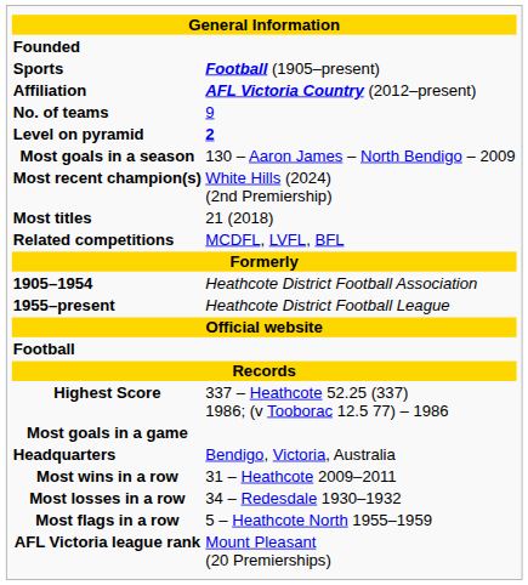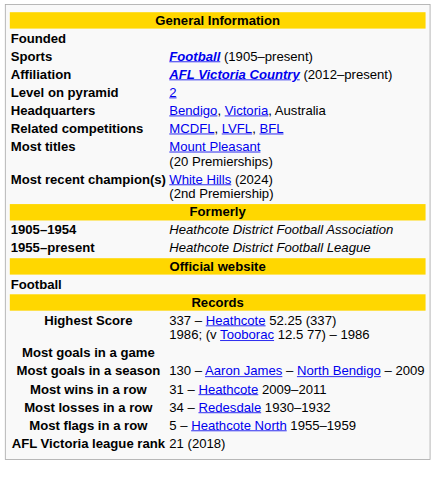 <table class="infobox">
 <tr>
 <td style="text-align:center;" colspan="2"></td>
 </tr>
 <tr>
 <th colspan="2" div style="text-align:center; background:Gold; color:Black;">General Information</th>
 </tr>
 <tr style="vertical-align: top;">
 <td><strong>Founded</strong></td>
 <td></td>
 </tr>
 <tr>
 <td><strong>Sports</strong></td>
 <td><em> <strong><a href='#'>Football</a></strong> </em> (1905–present)</td>
 </tr>
 <tr>
 <td><strong>Affiliation</strong></td>
 <td><em> <strong><a href='#'>AFL Victoria Country</a></strong> </em> (2012–present)</td>
 </tr>
 <tr>
-<td><strong>No. of teams</strong></td>
-<td><a href='#'>9</a></td>
+<td><strong>Level on pyramid</strong></td>
+<td><a href='#'>2</a></td>
 </tr>
 <tr>
-<td><strong>Level on pyramid</strong></td>
-<td><strong><a href='#'>2</a></strong></td>
+<td><strong>Headquarters</strong></td>
+<td><a href='#'>Bendigo</a>, <a href='#'>Victoria</a>, Australia</td>
 </tr>
 <tr>
-<th>Most goals in a season</th>
-<td>130 – <a href='#'>Aaron James</a> – <a href='#'>North Bendigo</a> – 2009</td>
+<td><strong>Related competitions</strong></td>
+<td><a href='#'>MCDFL</a>, <a href='#'>LVFL</a>, <a href='#'>BFL</a></td>
+</tr>
+<tr>
+<td><strong>Most titles</strong></td>
+<td><a href='#'>Mount Pleasant</a> <br> (20 Premierships)</td>
 </tr>
 <tr>
 <td><strong>Most recent champion(s)</strong></td>
 <td><a href='#'>White Hills</a> (2024) <br> (2nd Premiership)</td>
-</tr>
-<tr>
-<td><strong>Most titles</strong></td>
-<td>21 (2018)</td>
-</tr>
-<tr>
-<td><strong>Related competitions</strong></td>
-<td><a href='#'>MCDFL</a>, <a href='#'>LVFL</a>, <a href='#'>BFL</a></td>
 </tr>
 <tr>
 <th colspan="2" div style="text-align:center; background:Gold; color:Black;">Formerly</th>
 </tr>
 <tr style="vertical-align: top;">
 <td><strong>1905–1954</strong></td>
 <td><em>Heathcote District Football Association</em></td>
 </tr>
 <tr>
 <td><strong>1955–present</strong></td>
 <td><em>Heathcote District Football League</em></td>
 </tr>
 <tr>
 <th colspan="2" div style="text-align:center; background:Gold; color:Black;">Official website</th>
 </tr>
 <tr style="vertical-align: top;">
 <td><strong>Football</strong></td>
 <td></td>
 </tr>
 <tr>
 <th colspan="2" div style="text-align:center; background:Gold; color:Black;">Records</th>
 </tr>
 <tr style="vertical-align: top;">
 <th>Highest Score</th>
 <td>337 – <a href='#'>Heathcote</a> 52.25 (337) <br> 1986; (v <a href='#'>Tooborac</a> 12.5 77) – 1986</td>
 </tr>
 <tr>
 <th>Most goals in a game</th>
 <td></td>
 </tr>
 <tr>
-<td><strong>Headquarters</strong></td>
-<td><a href='#'>Bendigo</a>, <a href='#'>Victoria</a>, Australia</td>
+<th>Most goals in a season</th>
+<td>130 – <a href='#'>Aaron James</a> – <a href='#'>North Bendigo</a> – 2009</td>
 </tr>
 <tr>
 <th>Most wins in a row</th>
 <td>31 – <a href='#'>Heathcote</a> 2009–2011</td>
 </tr>
 <tr>
 <th>Most losses in a row</th>
 <td>34 – <a href='#'>Redesdale</a> 1930–1932</td>
 </tr>
 <tr>
 <th>Most flags in a row</th>
 <td>5 – <a href='#'>Heathcote North</a> 1955–1959</td>
 </tr>
 <tr>
 <th>AFL Victoria league rank</th>
-<td><a href='#'>Mount Pleasant</a> <br> (20 Premierships)</td>
+<td>21 (2018)</td>
 </tr>
 <tr>
 </tr>
 <tr style="vertical-align: top;"jnh>
 </tr>
 </table>
